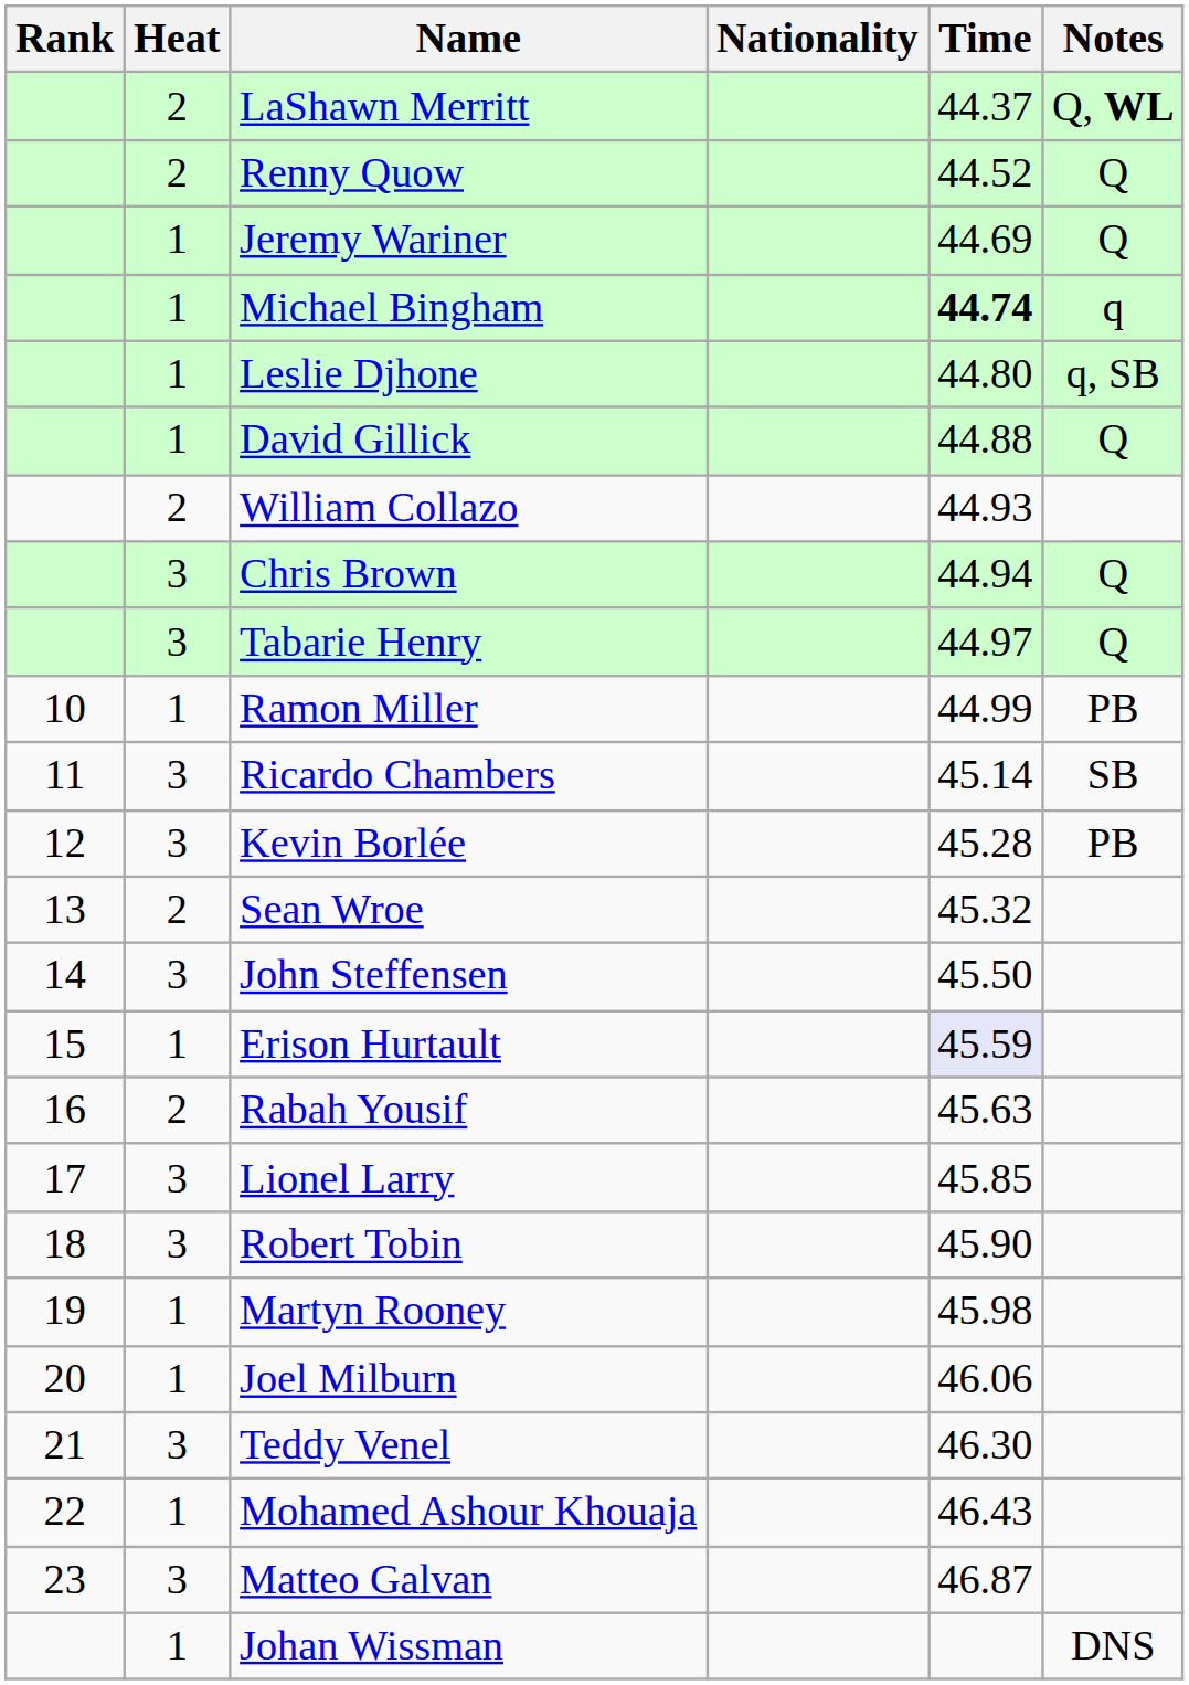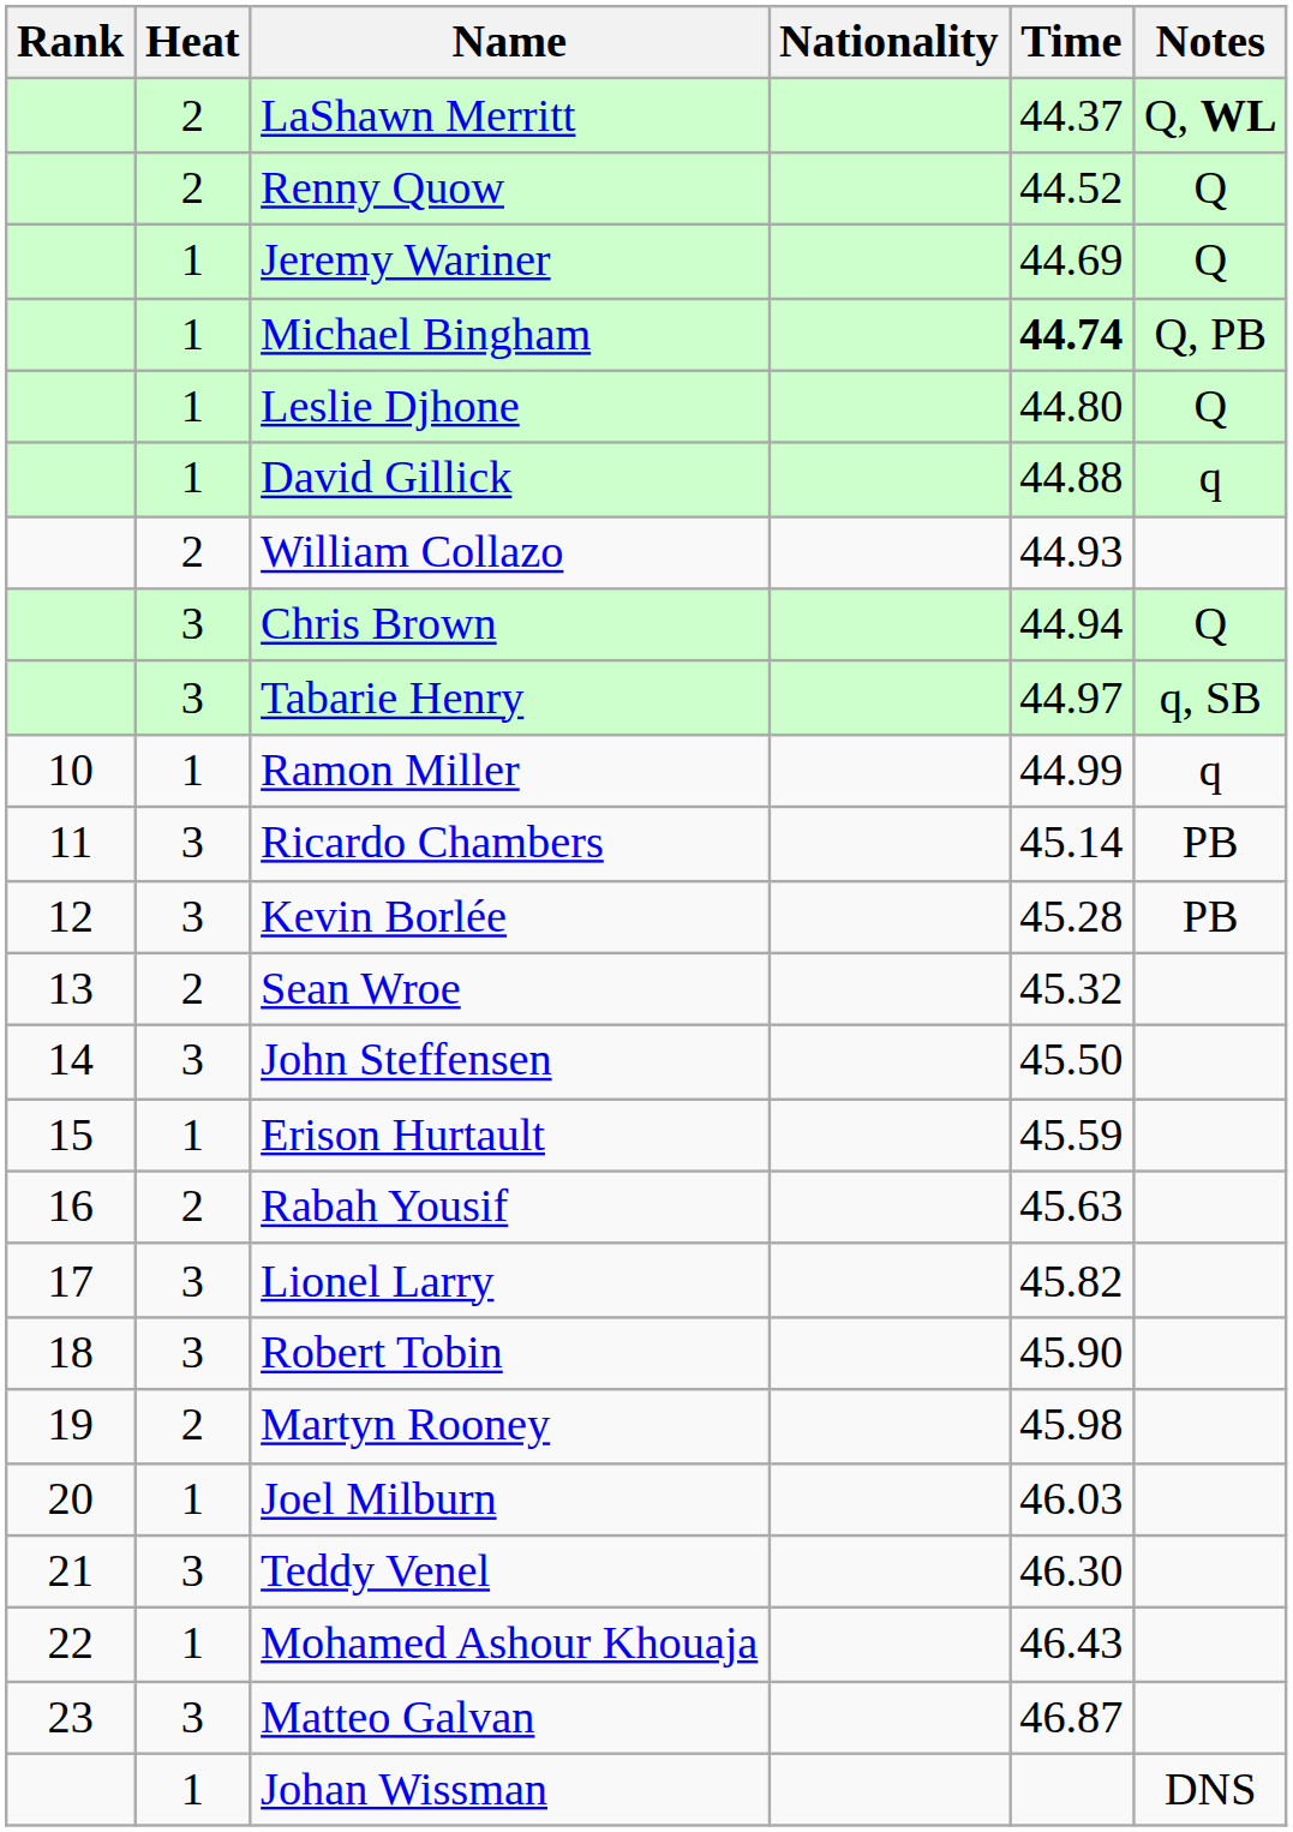 <table class="wikitable sortable" style="text-align:center">
 <tr>
 <th>Rank</th>
 <th>Heat</th>
 <th>Name</th>
 <th>Nationality</th>
 <th>Time</th>
 <th>Notes</th>
 </tr>
 <tr bgcolor=ccffcc>
 <td></td>
 <td>2</td>
 <td align=left><a href='#'>LaShawn Merritt</a></td>
 <td align=left></td>
 <td>44.37</td>
 <td>Q, <strong>WL</strong></td>
 </tr>
 <tr bgcolor=ccffcc>
 <td></td>
 <td>2</td>
 <td align=left><a href='#'>Renny Quow</a></td>
 <td align=left></td>
 <td>44.52</td>
 <td>Q</td>
 </tr>
 <tr bgcolor=ccffcc>
 <td></td>
 <td>1</td>
 <td align=left><a href='#'>Jeremy Wariner</a></td>
 <td align=left></td>
 <td>44.69</td>
 <td>Q</td>
 </tr>
 <tr bgcolor=ccffcc>
 <td></td>
 <td>1</td>
 <td align=left><a href='#'>Michael Bingham</a></td>
 <td align=left></td>
 <td><strong>44.74</strong></td>
-<td>q</td>
+<td>Q, PB</td>
 </tr>
 <tr bgcolor=ccffcc>
 <td></td>
 <td>1</td>
 <td align=left><a href='#'>Leslie Djhone</a></td>
 <td align=left></td>
 <td>44.80</td>
-<td>q, SB</td>
+<td>Q</td>
 </tr>
 <tr bgcolor=ccffcc>
 <td></td>
 <td>1</td>
 <td align=left><a href='#'>David Gillick</a></td>
 <td align=left></td>
 <td>44.88</td>
-<td>Q</td>
+<td>q</td>
 </tr>
 <tr>
 <td></td>
 <td>2</td>
 <td align=left><a href='#'>William Collazo</a></td>
 <td align=left></td>
 <td>44.93</td>
 <td></td>
 </tr>
 <tr bgcolor=ccffcc>
 <td></td>
 <td>3</td>
 <td align=left><a href='#'>Chris Brown</a></td>
 <td align=left></td>
 <td>44.94</td>
 <td>Q</td>
 </tr>
 <tr bgcolor=ccffcc>
 <td></td>
 <td>3</td>
 <td align=left><a href='#'>Tabarie Henry</a></td>
 <td align=left></td>
 <td>44.97</td>
-<td>Q</td>
+<td>q, SB</td>
 </tr>
 <tr>
 <td>10</td>
 <td>1</td>
 <td align=left><a href='#'>Ramon Miller</a></td>
 <td align=left></td>
 <td>44.99</td>
-<td>PB</td>
+<td>q</td>
 </tr>
 <tr>
 <td>11</td>
 <td>3</td>
 <td align=left><a href='#'>Ricardo Chambers</a></td>
 <td align=left></td>
 <td>45.14</td>
-<td>SB</td>
+<td>PB</td>
 </tr>
 <tr>
 <td>12</td>
 <td>3</td>
 <td align=left><a href='#'>Kevin Borlée</a></td>
 <td align=left></td>
 <td>45.28</td>
 <td>PB</td>
 </tr>
 <tr>
 <td>13</td>
 <td>2</td>
 <td align=left><a href='#'>Sean Wroe</a></td>
 <td align=left></td>
 <td>45.32</td>
 <td></td>
 </tr>
 <tr>
 <td>14</td>
 <td>3</td>
 <td align=left><a href='#'>John Steffensen</a></td>
 <td align=left></td>
 <td>45.50</td>
 <td></td>
 </tr>
 <tr>
 <td>15</td>
 <td>1</td>
 <td align=left><a href='#'>Erison Hurtault</a></td>
 <td align=left></td>
-<td style="background: lavender;">45.59</td>
+<td>45.59</td>
 <td></td>
 </tr>
 <tr>
 <td>16</td>
 <td>2</td>
 <td align=left><a href='#'>Rabah Yousif</a></td>
 <td align=left></td>
 <td>45.63</td>
 <td></td>
 </tr>
 <tr>
 <td>17</td>
 <td>3</td>
 <td align=left><a href='#'>Lionel Larry</a></td>
 <td align=left></td>
-<td>45.85</td>
+<td>45.82</td>
 <td></td>
 </tr>
 <tr>
 <td>18</td>
 <td>3</td>
 <td align=left><a href='#'>Robert Tobin</a></td>
 <td align=left></td>
 <td>45.90</td>
 <td></td>
 </tr>
 <tr>
 <td>19</td>
-<td>1</td>
+<td>2</td>
 <td align=left><a href='#'>Martyn Rooney</a></td>
 <td align=left></td>
 <td>45.98</td>
 <td></td>
 </tr>
 <tr>
 <td>20</td>
 <td>1</td>
 <td align=left><a href='#'>Joel Milburn</a></td>
 <td align=left></td>
-<td>46.06</td>
+<td>46.03</td>
 <td></td>
 </tr>
 <tr>
 <td>21</td>
 <td>3</td>
 <td align=left><a href='#'>Teddy Venel</a></td>
 <td align=left></td>
 <td>46.30</td>
 <td></td>
 </tr>
 <tr>
 <td>22</td>
 <td>1</td>
 <td align=left><a href='#'>Mohamed Ashour Khouaja</a></td>
 <td align=left></td>
 <td>46.43</td>
 <td></td>
 </tr>
 <tr>
 <td>23</td>
 <td>3</td>
 <td align=left><a href='#'>Matteo Galvan</a></td>
 <td align=left></td>
 <td>46.87</td>
 <td></td>
 </tr>
 <tr>
 <td></td>
 <td>1</td>
 <td align=left><a href='#'>Johan Wissman</a></td>
 <td align=left></td>
 <td></td>
 <td>DNS</td>
 </tr>
 </table>
